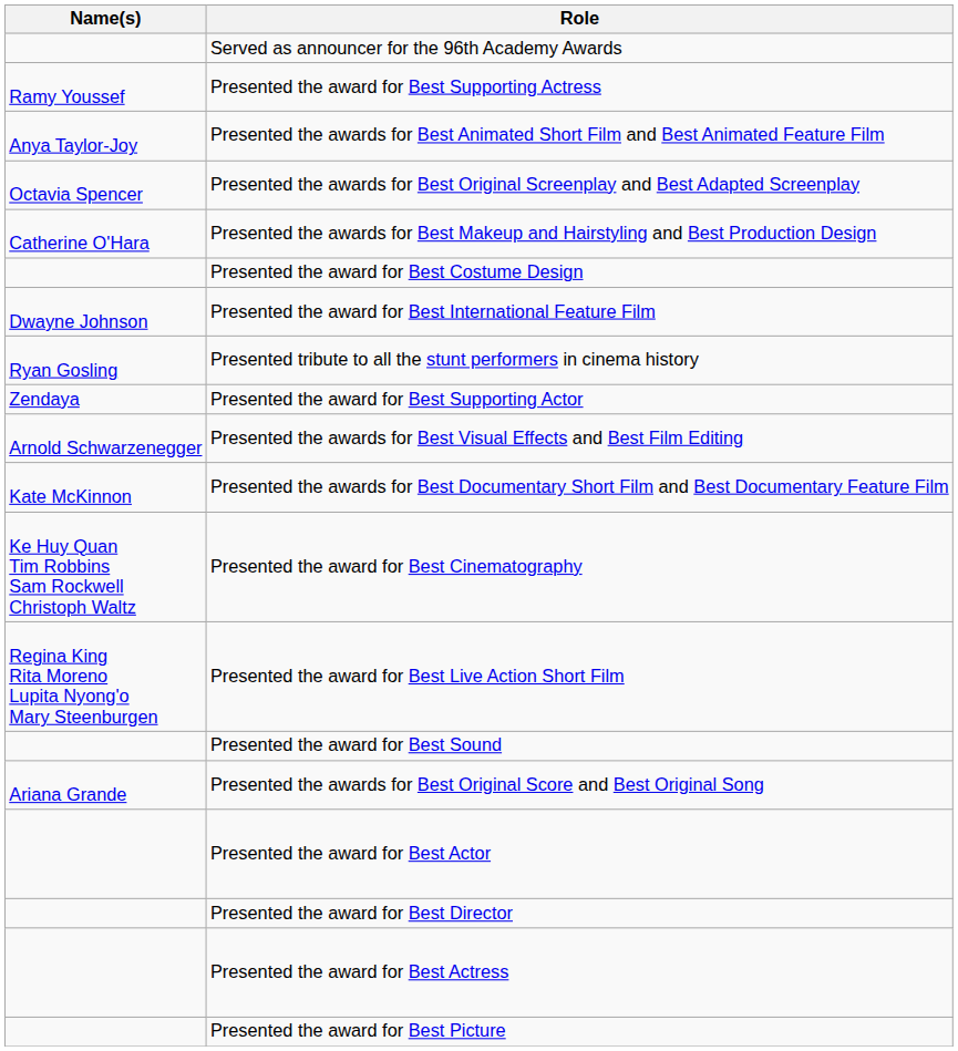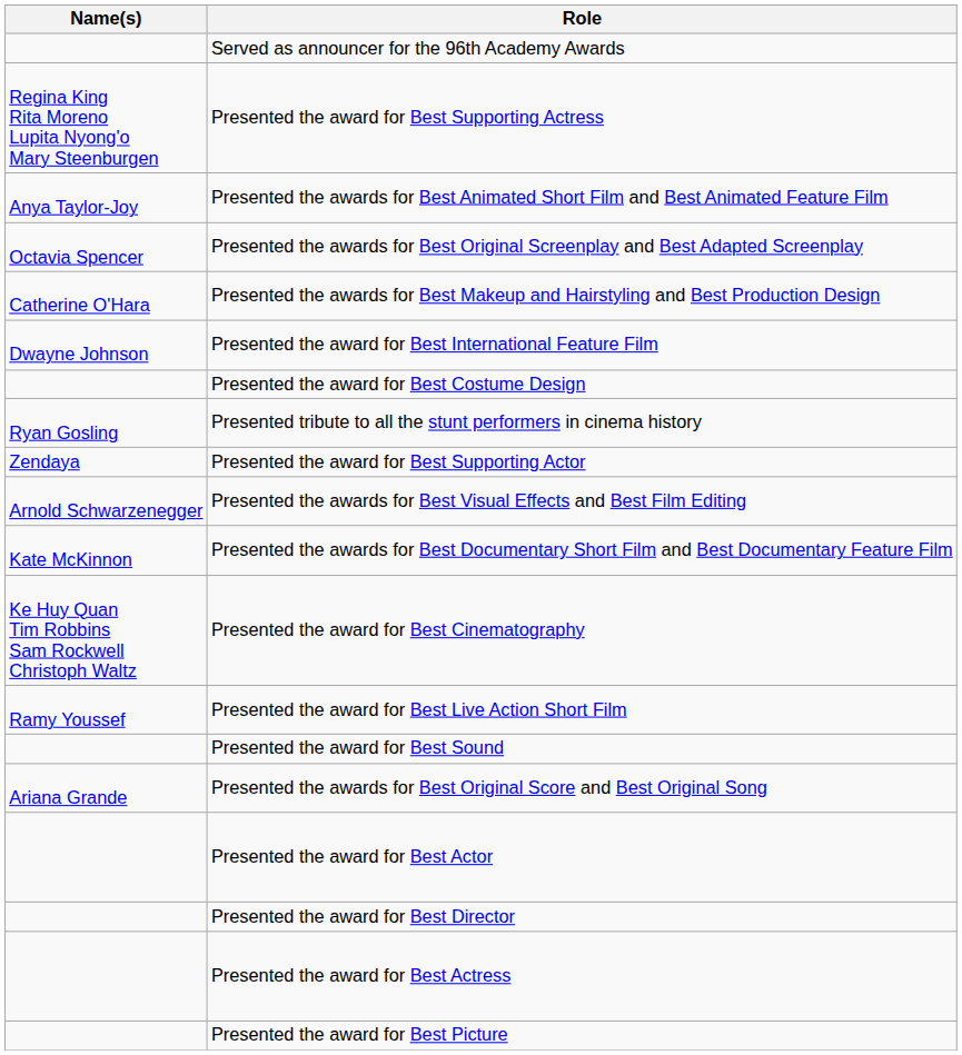 <table class="wikitable plainrowheaders sortable">
 <tr>
 <th scope="col">Name(s)</th>
 <th scope="col">Role</th>
 </tr>
 <tr>
 <td scope="row"></td>
 <td>Served as announcer for the 96th Academy Awards</td>
 </tr>
 <tr>
-<td scope="row"><br><a href='#'>Ramy Youssef</a></td>
+<td scope="row"><br><a href='#'>Regina King</a><br><a href='#'>Rita Moreno</a><br><a href='#'>Lupita Nyong'o</a><br><a href='#'>Mary Steenburgen</a></td>
 <td>Presented the award for <a href='#'>Best Supporting Actress</a></td>
 </tr>
 <tr>
 <td scope="row"><br><a href='#'>Anya Taylor-Joy</a></td>
 <td>Presented the awards for <a href='#'>Best Animated Short Film</a> and <a href='#'>Best Animated Feature Film</a></td>
 </tr>
 <tr>
 <td scope="row"><br><a href='#'>Octavia Spencer</a></td>
 <td>Presented the awards for <a href='#'>Best Original Screenplay</a> and <a href='#'>Best Adapted Screenplay</a></td>
 </tr>
 <tr>
 <td scope="row"><br><a href='#'>Catherine O'Hara</a></td>
 <td>Presented the awards for <a href='#'>Best Makeup and Hairstyling</a> and <a href='#'>Best Production Design</a></td>
 </tr>
 <tr>
+<td scope="row"><br><a href='#'>Dwayne Johnson</a></td>
+<td>Presented the award for <a href='#'>Best International Feature Film</a></td>
+</tr>
+<tr>
 <td scope="row"></td>
 <td>Presented the award for <a href='#'>Best Costume Design</a></td>
-</tr>
-<tr>
-<td scope="row"><br><a href='#'>Dwayne Johnson</a></td>
-<td>Presented the award for <a href='#'>Best International Feature Film</a></td>
 </tr>
 <tr>
 <td scope="row"><br><a href='#'>Ryan Gosling</a></td>
 <td>Presented tribute to all the <a href='#'>stunt performers</a> in cinema history</td>
 </tr>
 <tr>
 <td scope="row"><a href='#'>Zendaya</a></td>
 <td>Presented the award for <a href='#'>Best Supporting Actor</a></td>
 </tr>
 <tr>
 <td scope="row"><br><a href='#'>Arnold Schwarzenegger</a></td>
 <td>Presented the awards for <a href='#'>Best Visual Effects</a> and <a href='#'>Best Film Editing</a></td>
 </tr>
 <tr>
 <td scope="row"><br><a href='#'>Kate McKinnon</a></td>
 <td>Presented the awards for <a href='#'>Best Documentary Short Film</a> and <a href='#'>Best Documentary Feature Film</a></td>
 </tr>
 <tr>
 <td scope="row"><br><a href='#'>Ke Huy Quan</a><br><a href='#'>Tim Robbins</a><br><a href='#'>Sam Rockwell</a><br><a href='#'>Christoph Waltz</a></td>
 <td>Presented the award for <a href='#'>Best Cinematography</a></td>
 </tr>
 <tr>
-<td scope="row"><br><a href='#'>Regina King</a><br><a href='#'>Rita Moreno</a><br><a href='#'>Lupita Nyong'o</a><br><a href='#'>Mary Steenburgen</a></td>
+<td scope="row"><br><a href='#'>Ramy Youssef</a></td>
 <td>Presented the award for <a href='#'>Best Live Action Short Film</a></td>
 </tr>
 <tr>
 <td scope="row"></td>
 <td>Presented the award for <a href='#'>Best Sound</a></td>
 </tr>
 <tr>
 <td scope="row"><br><a href='#'>Ariana Grande</a></td>
 <td>Presented the awards for <a href='#'>Best Original Score</a> and <a href='#'>Best Original Song</a></td>
 </tr>
 <tr>
 <td scope="row"><br><br><br><br></td>
 <td>Presented the award for <a href='#'>Best Actor</a></td>
 </tr>
 <tr>
 <td scope="row"></td>
 <td>Presented the award for <a href='#'>Best Director</a></td>
 </tr>
 <tr>
 <td scope="row"><br><br><br><br></td>
 <td>Presented the award for <a href='#'>Best Actress</a></td>
 </tr>
 <tr>
 <td scope="row"></td>
 <td>Presented the award for <a href='#'>Best Picture</a></td>
 </tr>
 </table>
